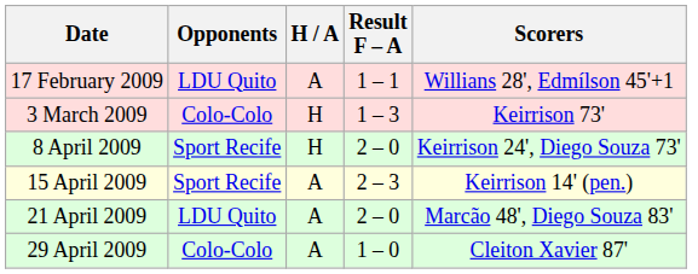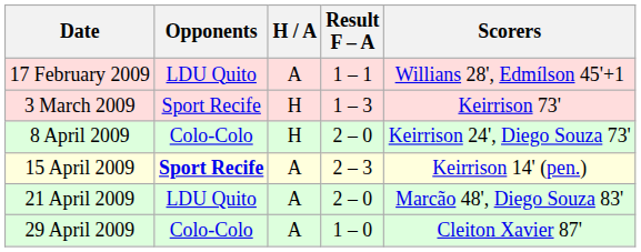 <table class="wikitable" style="text-align:center">
 <tr>
 <th>Date</th>
 <th>Opponents</th>
 <th>H / A</th>
 <th>Result<br>F – A</th>
 <th>Scorers</th>
 </tr>
 <tr bgcolor="#ffdddd">
 <td>17 February 2009</td>
 <td><a href='#'>LDU Quito</a></td>
 <td>A</td>
 <td>1 – 1</td>
 <td><a href='#'>Willians</a> 28', <a href='#'>Edmílson</a> 45'+1</td>
 </tr>
 <tr bgcolor="#ffdddd">
 <td>3 March 2009</td>
-<td><a href='#'>Colo-Colo</a></td>
+<td><a href='#'>Sport Recife</a></td>
 <td>H</td>
 <td>1 – 3</td>
 <td><a href='#'>Keirrison</a> 73'</td>
 </tr>
 <tr bgcolor="#ddffdd">
 <td>8 April 2009</td>
-<td><a href='#'>Sport Recife</a></td>
+<td><a href='#'>Colo-Colo</a></td>
 <td>H</td>
 <td>2 – 0</td>
 <td><a href='#'>Keirrison</a> 24', <a href='#'>Diego Souza</a> 73'</td>
 </tr>
 <tr bgcolor="#ffffdd">
 <td>15 April 2009</td>
-<td><a href='#'>Sport Recife</a></td>
+<td><strong><a href='#'>Sport Recife</a></strong></td>
 <td>A</td>
 <td>2 – 3</td>
 <td><a href='#'>Keirrison</a> 14' (<a href='#'>pen.</a>)</td>
 </tr>
 <tr bgcolor="#ddffdd">
 <td>21 April 2009</td>
 <td><a href='#'>LDU Quito</a></td>
 <td>A</td>
 <td>2 – 0</td>
 <td><a href='#'>Marcão</a> 48', <a href='#'>Diego Souza</a> 83'</td>
 </tr>
 <tr bgcolor="#ddffdd">
 <td>29 April 2009</td>
 <td><a href='#'>Colo-Colo</a></td>
 <td>A</td>
 <td>1 – 0</td>
 <td><a href='#'>Cleiton Xavier</a> 87'</td>
 </tr>
 </table>
